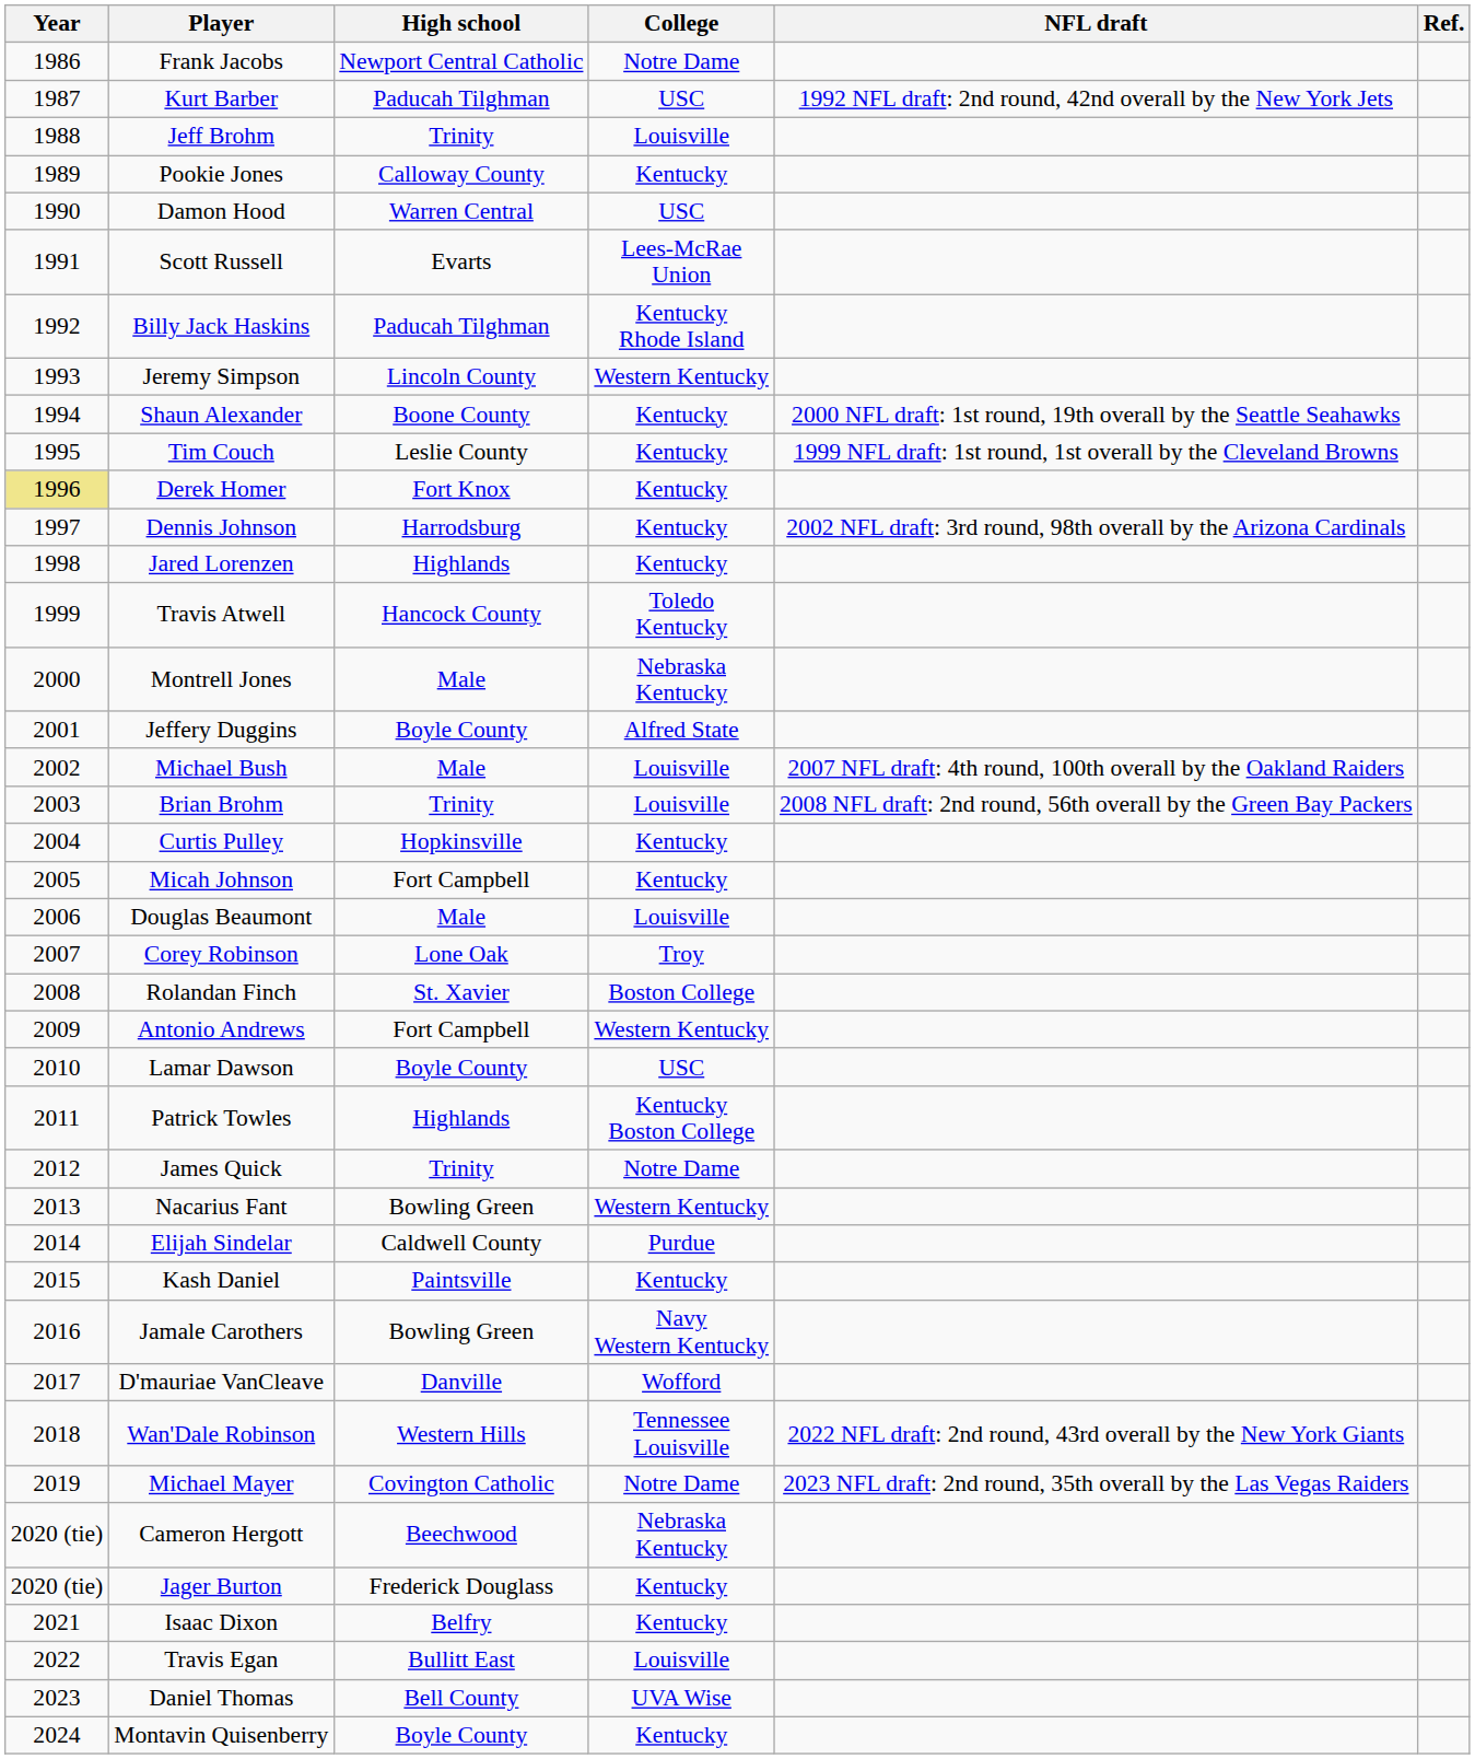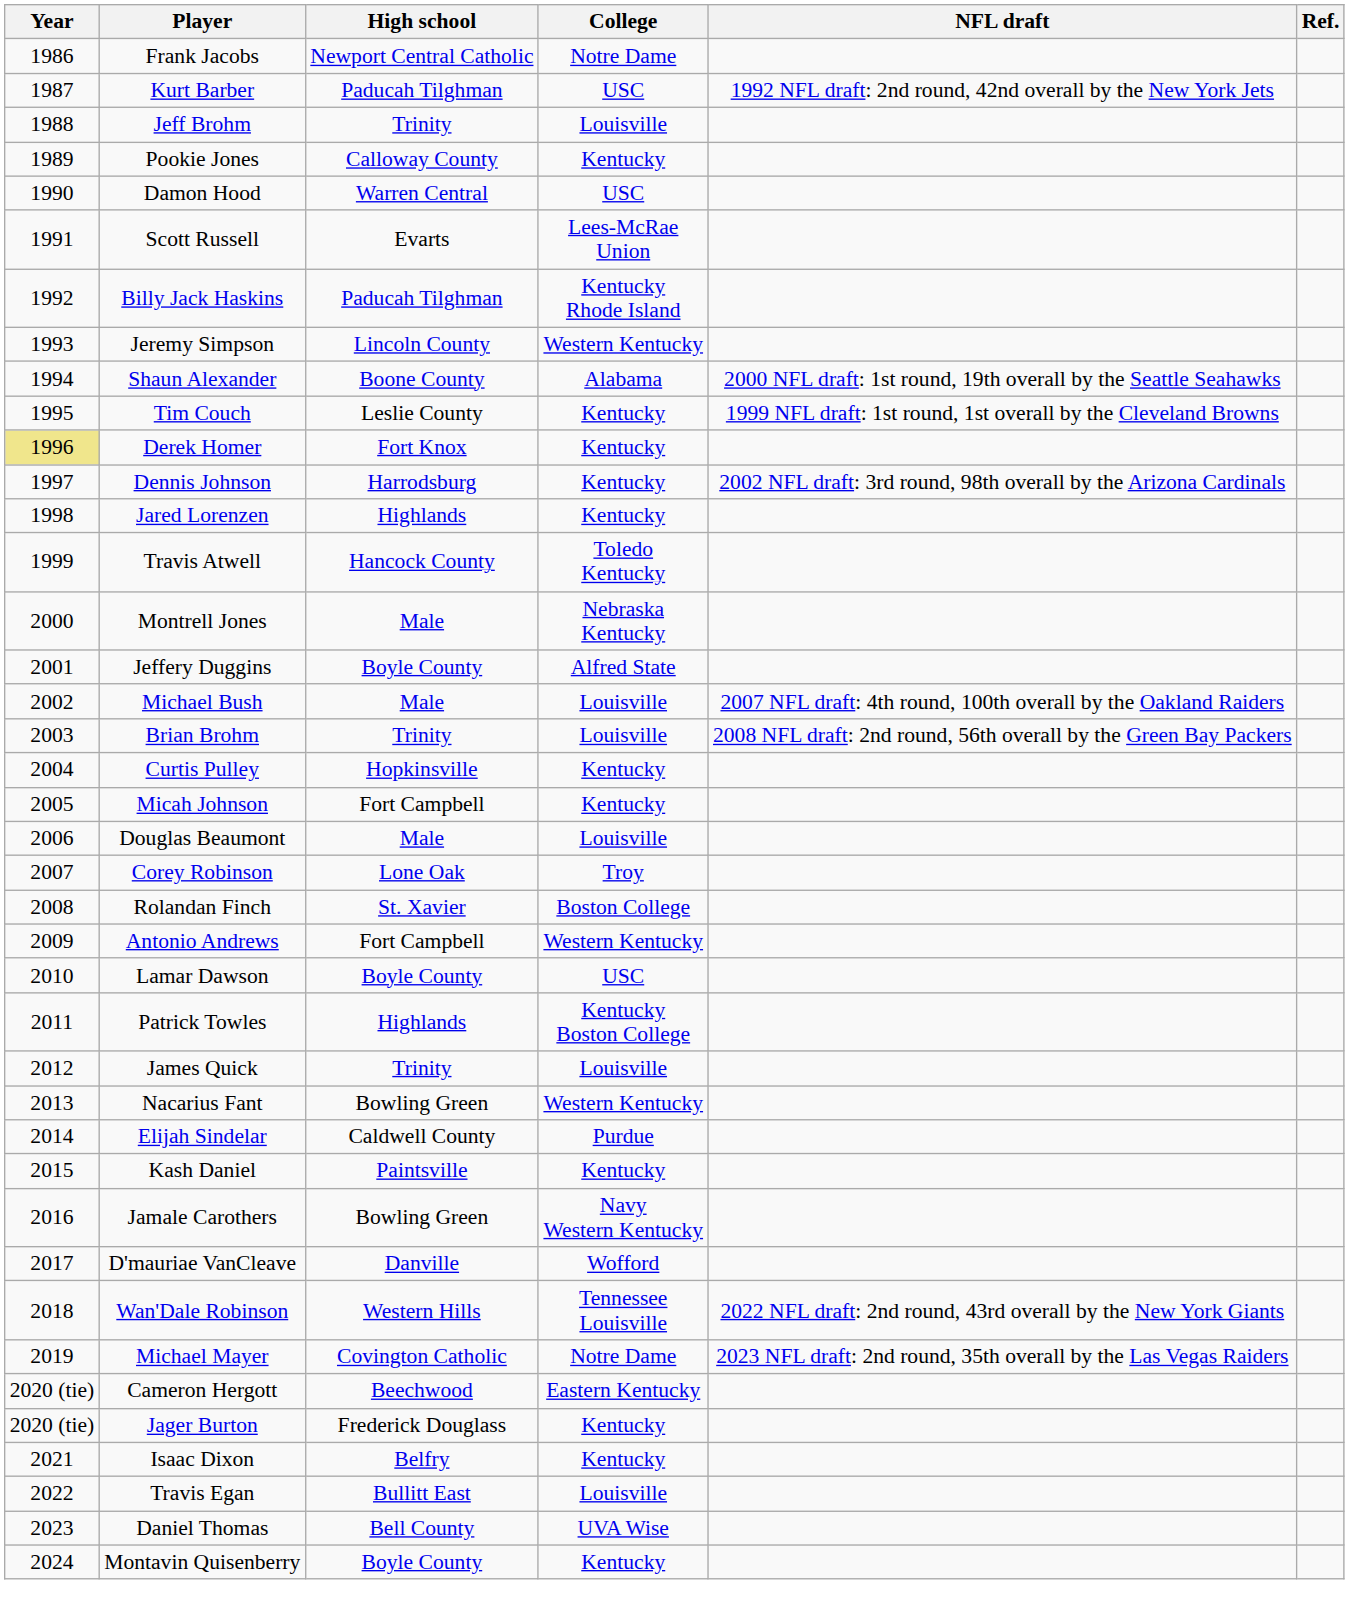 <table class="wikitable sortable" style="text-align:center;">
 <tr>
 <th>Year</th>
 <th>Player</th>
 <th>High school</th>
 <th>College</th>
 <th>NFL draft</th>
 <th>Ref.</th>
 </tr>
 <tr>
 <td>1986</td>
 <td>Frank Jacobs</td>
 <td><a href='#'>Newport Central Catholic</a></td>
 <td><a href='#'>Notre Dame</a></td>
 <td></td>
 <td></td>
 </tr>
 <tr>
 <td>1987</td>
 <td><a href='#'>Kurt Barber</a></td>
 <td><a href='#'>Paducah Tilghman</a></td>
 <td><a href='#'>USC</a></td>
 <td><a href='#'>1992 NFL draft</a>: 2nd round, 42nd overall by the <a href='#'>New York Jets</a></td>
 <td></td>
 </tr>
 <tr>
 <td>1988</td>
 <td><a href='#'>Jeff Brohm</a></td>
 <td><a href='#'>Trinity</a></td>
 <td><a href='#'>Louisville</a></td>
 <td></td>
 <td></td>
 </tr>
 <tr>
 <td>1989</td>
 <td>Pookie Jones</td>
 <td><a href='#'>Calloway County</a></td>
 <td><a href='#'>Kentucky</a></td>
 <td></td>
 <td></td>
 </tr>
 <tr>
 <td>1990</td>
 <td>Damon Hood</td>
 <td><a href='#'>Warren Central</a></td>
 <td><a href='#'>USC</a></td>
 <td></td>
 <td></td>
 </tr>
 <tr>
 <td>1991</td>
 <td>Scott Russell</td>
 <td>Evarts</td>
 <td><a href='#'>Lees-McRae</a><br><a href='#'>Union</a></td>
 <td></td>
 <td></td>
 </tr>
 <tr>
 <td>1992</td>
 <td><a href='#'>Billy Jack Haskins</a></td>
 <td><a href='#'>Paducah Tilghman</a></td>
 <td><a href='#'>Kentucky</a><br><a href='#'>Rhode Island</a></td>
 <td></td>
 <td></td>
 </tr>
 <tr>
 <td>1993</td>
 <td>Jeremy Simpson</td>
 <td><a href='#'>Lincoln County</a></td>
 <td><a href='#'>Western Kentucky</a></td>
 <td></td>
 <td></td>
 </tr>
 <tr>
 <td>1994</td>
 <td><a href='#'>Shaun Alexander</a></td>
 <td><a href='#'>Boone County</a></td>
-<td><a href='#'>Kentucky</a></td>
+<td><a href='#'>Alabama</a></td>
 <td><a href='#'>2000 NFL draft</a>: 1st round, 19th overall by the <a href='#'>Seattle Seahawks</a></td>
 <td></td>
 </tr>
 <tr>
 <td>1995</td>
 <td><a href='#'>Tim Couch</a></td>
 <td>Leslie County</td>
 <td><a href='#'>Kentucky</a></td>
 <td><a href='#'>1999 NFL draft</a>: 1st round, 1st overall by the <a href='#'>Cleveland Browns</a></td>
 <td></td>
 </tr>
 <tr>
 <td style="background: khaki;">1996</td>
 <td><a href='#'>Derek Homer</a></td>
 <td><a href='#'>Fort Knox</a></td>
 <td><a href='#'>Kentucky</a></td>
 <td></td>
 <td></td>
 </tr>
 <tr>
 <td>1997</td>
 <td><a href='#'>Dennis Johnson</a></td>
 <td><a href='#'>Harrodsburg</a></td>
 <td><a href='#'>Kentucky</a></td>
 <td><a href='#'>2002 NFL draft</a>: 3rd round, 98th overall by the <a href='#'>Arizona Cardinals</a></td>
 <td></td>
 </tr>
 <tr>
 <td>1998</td>
 <td><a href='#'>Jared Lorenzen</a></td>
 <td><a href='#'>Highlands</a></td>
 <td><a href='#'>Kentucky</a></td>
 <td></td>
 <td></td>
 </tr>
 <tr>
 <td>1999</td>
 <td>Travis Atwell</td>
 <td><a href='#'>Hancock County</a></td>
 <td><a href='#'>Toledo</a><br><a href='#'>Kentucky</a></td>
 <td></td>
 <td></td>
 </tr>
 <tr>
 <td>2000</td>
 <td>Montrell Jones</td>
 <td><a href='#'>Male</a></td>
 <td><a href='#'>Nebraska</a><br><a href='#'>Kentucky</a></td>
 <td></td>
 <td></td>
 </tr>
 <tr>
 <td>2001</td>
 <td>Jeffery Duggins</td>
 <td><a href='#'>Boyle County</a></td>
 <td><a href='#'>Alfred State</a></td>
 <td></td>
 <td></td>
 </tr>
 <tr>
 <td>2002</td>
 <td><a href='#'>Michael Bush</a></td>
 <td><a href='#'>Male</a></td>
 <td><a href='#'>Louisville</a></td>
 <td><a href='#'>2007 NFL draft</a>: 4th round, 100th overall by the <a href='#'>Oakland Raiders</a></td>
 <td></td>
 </tr>
 <tr>
 <td>2003</td>
 <td><a href='#'>Brian Brohm</a></td>
 <td><a href='#'>Trinity</a></td>
 <td><a href='#'>Louisville</a></td>
 <td><a href='#'>2008 NFL draft</a>: 2nd round, 56th overall by the <a href='#'>Green Bay Packers</a></td>
 <td></td>
 </tr>
 <tr>
 <td>2004</td>
 <td><a href='#'>Curtis Pulley</a></td>
 <td><a href='#'>Hopkinsville</a></td>
 <td><a href='#'>Kentucky</a></td>
 <td></td>
 <td></td>
 </tr>
 <tr>
 <td>2005</td>
 <td><a href='#'>Micah Johnson</a></td>
 <td>Fort Campbell</td>
 <td><a href='#'>Kentucky</a></td>
 <td></td>
 <td></td>
 </tr>
 <tr>
 <td>2006</td>
 <td>Douglas Beaumont</td>
 <td><a href='#'>Male</a></td>
 <td><a href='#'>Louisville</a></td>
 <td></td>
 <td></td>
 </tr>
 <tr>
 <td>2007</td>
 <td><a href='#'>Corey Robinson</a></td>
 <td><a href='#'>Lone Oak</a></td>
 <td><a href='#'>Troy</a></td>
 <td></td>
 <td></td>
 </tr>
 <tr>
 <td>2008</td>
 <td>Rolandan Finch</td>
 <td><a href='#'>St. Xavier</a></td>
 <td><a href='#'>Boston College</a></td>
 <td></td>
 <td></td>
 </tr>
 <tr>
 <td>2009</td>
 <td><a href='#'>Antonio Andrews</a></td>
 <td>Fort Campbell</td>
 <td><a href='#'>Western Kentucky</a></td>
 <td></td>
 <td></td>
 </tr>
 <tr>
 <td>2010</td>
 <td>Lamar Dawson</td>
 <td><a href='#'>Boyle County</a></td>
 <td><a href='#'>USC</a></td>
 <td></td>
 <td></td>
 </tr>
 <tr>
 <td>2011</td>
 <td>Patrick Towles</td>
 <td><a href='#'>Highlands</a></td>
 <td><a href='#'>Kentucky</a><br><a href='#'>Boston College</a></td>
 <td></td>
 <td></td>
 </tr>
 <tr>
 <td>2012</td>
 <td>James Quick</td>
 <td><a href='#'>Trinity</a></td>
-<td><a href='#'>Notre Dame</a></td>
+<td><a href='#'>Louisville</a></td>
 <td></td>
 <td></td>
 </tr>
 <tr>
 <td>2013</td>
 <td>Nacarius Fant</td>
 <td>Bowling Green</td>
 <td><a href='#'>Western Kentucky</a></td>
 <td></td>
 <td></td>
 </tr>
 <tr>
 <td>2014</td>
 <td><a href='#'>Elijah Sindelar</a></td>
 <td>Caldwell County</td>
 <td><a href='#'>Purdue</a></td>
 <td></td>
 <td></td>
 </tr>
 <tr>
 <td>2015</td>
 <td>Kash Daniel</td>
 <td><a href='#'>Paintsville</a></td>
 <td><a href='#'>Kentucky</a></td>
 <td></td>
 <td></td>
 </tr>
 <tr>
 <td>2016</td>
 <td>Jamale Carothers</td>
 <td>Bowling Green</td>
 <td><a href='#'>Navy</a><br> <a href='#'>Western Kentucky</a></td>
 <td></td>
 <td></td>
 </tr>
 <tr>
 <td>2017</td>
 <td>D'mauriae VanCleave</td>
 <td><a href='#'>Danville</a></td>
 <td><a href='#'>Wofford</a></td>
 <td></td>
 <td></td>
 </tr>
 <tr>
 <td>2018</td>
 <td><a href='#'>Wan'Dale Robinson</a></td>
 <td><a href='#'>Western Hills</a></td>
 <td><a href='#'>Tennessee</a><br><a href='#'>Louisville</a></td>
 <td><a href='#'>2022 NFL draft</a>: 2nd round, 43rd overall by the <a href='#'>New York Giants</a></td>
 <td></td>
 </tr>
 <tr>
 <td>2019</td>
 <td><a href='#'>Michael Mayer</a></td>
 <td><a href='#'>Covington Catholic</a></td>
 <td><a href='#'>Notre Dame</a></td>
 <td><a href='#'>2023 NFL draft</a>: 2nd round, 35th overall by the <a href='#'>Las Vegas Raiders</a></td>
 <td></td>
 </tr>
 <tr>
 <td>2020 (tie)</td>
 <td>Cameron Hergott</td>
 <td><a href='#'>Beechwood</a></td>
-<td><a href='#'>Nebraska</a><br><a href='#'>Kentucky</a></td>
+<td><a href='#'>Eastern Kentucky</a></td>
 <td></td>
 <td></td>
 </tr>
 <tr>
 <td>2020 (tie)</td>
 <td><a href='#'>Jager Burton</a></td>
 <td>Frederick Douglass</td>
 <td><a href='#'>Kentucky</a></td>
 <td></td>
 <td></td>
 </tr>
 <tr>
 <td>2021</td>
 <td>Isaac Dixon</td>
 <td><a href='#'>Belfry</a></td>
 <td><a href='#'>Kentucky</a></td>
 <td></td>
 <td></td>
 </tr>
 <tr>
 <td>2022</td>
 <td>Travis Egan</td>
 <td><a href='#'>Bullitt East</a></td>
 <td><a href='#'>Louisville</a></td>
 <td></td>
 <td></td>
 </tr>
 <tr>
 <td>2023</td>
 <td>Daniel Thomas</td>
 <td><a href='#'>Bell County</a></td>
 <td><a href='#'>UVA Wise</a></td>
 <td></td>
 <td></td>
 </tr>
 <tr>
 <td>2024</td>
 <td>Montavin Quisenberry</td>
 <td><a href='#'>Boyle County</a></td>
 <td><a href='#'>Kentucky</a></td>
 <td></td>
 <td></td>
 </tr>
 </table>
